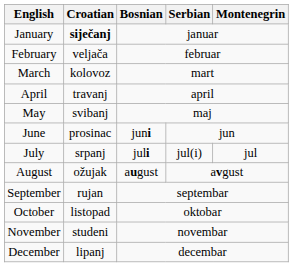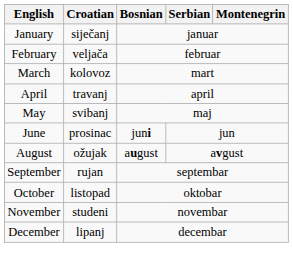 <table class="wikitable" style="text-align: center;">
 <tr>
 <th>English</th>
 <th>Croatian</th>
 <th>Bosnian</th>
 <th>Serbian</th>
 <th>Montenegrin</th>
 </tr>
 <tr>
 <td>January</td>
-<td><strong>siječanj</strong></td>
+<td>siječanj</td>
 <td colspan="3">januar</td>
 </tr>
 <tr>
 <td>February</td>
 <td>veljača</td>
 <td colspan="3">februar</td>
 </tr>
 <tr>
 <td>March</td>
 <td>kolovoz</td>
 <td colspan="3">mart</td>
 </tr>
 <tr>
 <td>April</td>
 <td>travanj</td>
 <td colspan="3">april</td>
 </tr>
 <tr>
 <td>May</td>
 <td>svibanj</td>
 <td colspan="3">maj</td>
 </tr>
 <tr>
 <td>June</td>
 <td>prosinac</td>
 <td>jun<strong>i</strong></td>
 <td colspan="2">jun</td>
 </tr>
 <tr>
-<td>July</td>
-<td>srpanj</td>
-<td>jul<strong>i</strong></td>
-<td>jul(i)</td>
-<td>jul</td>
-</tr>
-<tr>
 <td>August</td>
 <td>ožujak</td>
 <td>a<strong>u</strong>gust</td>
 <td colspan="2">a<strong>v</strong>gust</td>
 </tr>
 <tr>
 <td>September</td>
 <td>rujan</td>
 <td colspan="3">septembar</td>
 </tr>
 <tr>
 <td>October</td>
 <td>listopad</td>
 <td colspan="3">oktobar</td>
 </tr>
 <tr>
 <td>November</td>
 <td>studeni</td>
 <td colspan="3">novembar</td>
 </tr>
 <tr>
 <td>December</td>
 <td>lipanj</td>
 <td colspan="3">decembar</td>
 </tr>
 </table>
